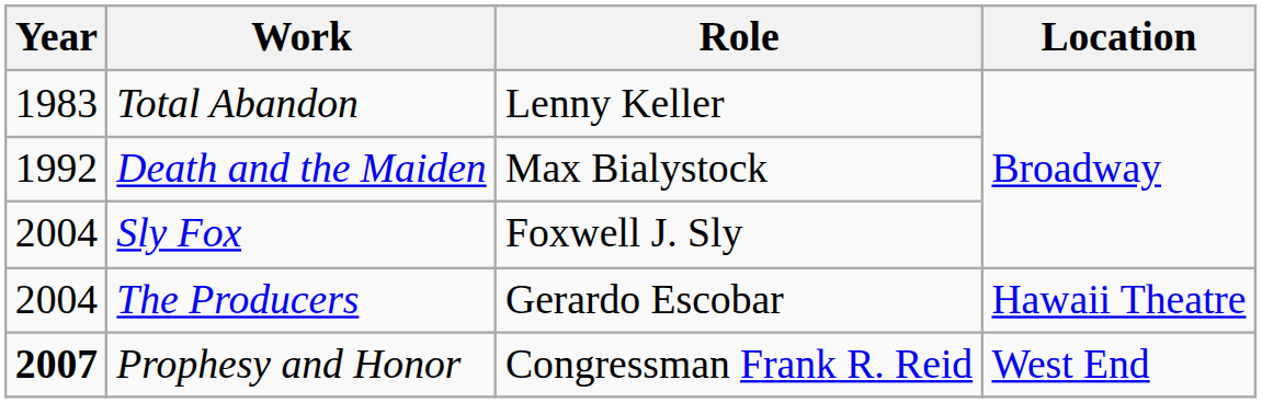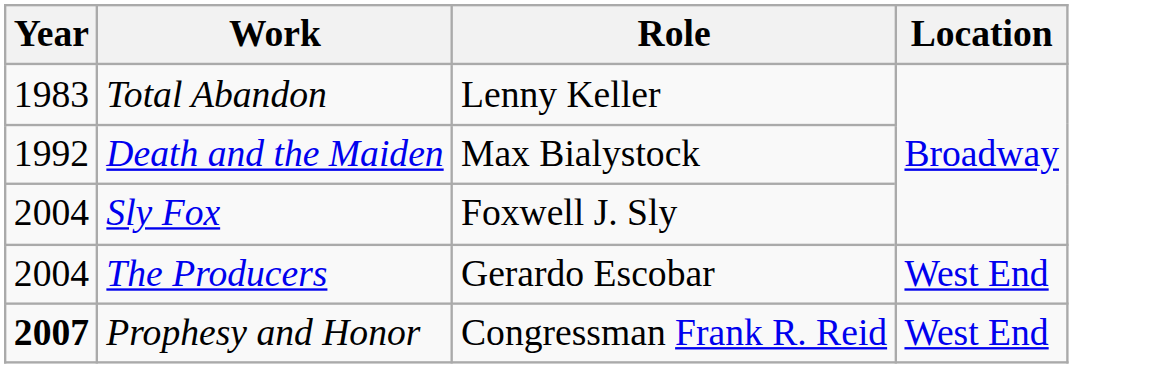 <table class="wikitable sortable">
 <tr>
 <th>Year</th>
 <th>Work</th>
 <th>Role</th>
 <th class="unsortable">Location</th>
 </tr>
 <tr>
 <td>1983</td>
 <td><em>Total Abandon</em></td>
 <td>Lenny Keller</td>
 <td rowspan=3><a href='#'>Broadway</a></td>
 </tr>
 <tr>
 <td>1992</td>
 <td><em><a href='#'>Death and the Maiden</a></em></td>
 <td>Max Bialystock</td>
 </tr>
 <tr>
 <td>2004</td>
 <td><em><a href='#'>Sly Fox</a></em></td>
 <td>Foxwell J. Sly</td>
 </tr>
 <tr>
 <td>2004</td>
 <td><em><a href='#'>The Producers</a></em></td>
 <td>Gerardo Escobar</td>
-<td><a href='#'>Hawaii Theatre</a></td>
+<td><a href='#'>West End</a></td>
 </tr>
 <tr>
 <td><strong>2007</strong></td>
 <td><em>Prophesy and Honor</em></td>
 <td>Congressman <a href='#'>Frank R. Reid</a></td>
 <td><a href='#'>West End</a></td>
 </tr>
 </table>
